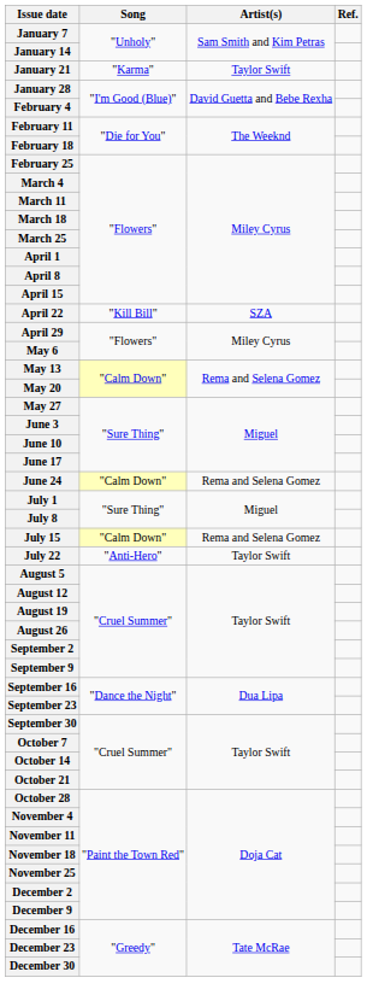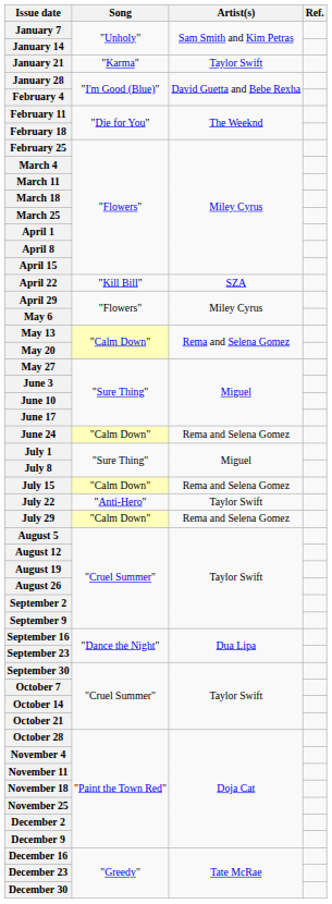 <table class="wikitable plainrowheaders" style="text-align: center;">
 <tr>
 <th>Issue date</th>
 <th>Song</th>
 <th>Artist(s)</th>
 <th>Ref.</th>
 </tr>
 <tr>
 <th scope="row">January 7</th>
 <td rowspan=2>"<a href='#'>Unholy</a>"</td>
 <td rowspan=2><a href='#'>Sam Smith</a> and <a href='#'>Kim Petras</a></td>
 <td></td>
 </tr>
 <tr>
 <th scope="row">January 14</th>
 <td></td>
 </tr>
 <tr>
 <th scope="row">January 21</th>
 <td>"<a href='#'>Karma</a>"</td>
 <td><a href='#'>Taylor Swift</a></td>
 <td></td>
 </tr>
 <tr>
 <th scope="row">January 28</th>
 <td rowspan=2>"<a href='#'>I'm Good (Blue)</a>"</td>
 <td rowspan=2><a href='#'>David Guetta</a> and <a href='#'>Bebe Rexha</a></td>
 <td></td>
 </tr>
 <tr>
 <th scope="row">February 4</th>
 <td></td>
 </tr>
 <tr>
 <th scope="row">February 11</th>
 <td rowspan=2>"<a href='#'>Die for You</a>"</td>
 <td rowspan=2><a href='#'>The Weeknd</a></td>
 <td></td>
 </tr>
 <tr>
 <th scope="row">February 18</th>
 <td></td>
 </tr>
 <tr>
 <th scope="row">February 25</th>
 <td rowspan=8>"<a href='#'>Flowers</a>"</td>
 <td rowspan=8><a href='#'>Miley Cyrus</a></td>
 <td></td>
 </tr>
 <tr>
 <th scope="row">March 4</th>
 <td></td>
 </tr>
 <tr>
 <th scope="row">March 11</th>
 <td></td>
 </tr>
 <tr>
 <th scope="row">March 18</th>
 <td></td>
 </tr>
 <tr>
 <th scope="row">March 25</th>
 <td></td>
 </tr>
 <tr>
 <th scope="row">April 1</th>
 <td></td>
 </tr>
 <tr>
 <th scope="row">April 8</th>
 <td></td>
 </tr>
 <tr>
 <th scope="row">April 15</th>
 <td></td>
 </tr>
 <tr>
 <th scope="row">April 22</th>
 <td>"<a href='#'>Kill Bill</a>"</td>
 <td><a href='#'>SZA</a></td>
 <td></td>
 </tr>
 <tr>
 <th scope="row">April 29</th>
 <td rowspan=2>"Flowers"</td>
 <td rowspan=2>Miley Cyrus</td>
 <td></td>
 </tr>
 <tr>
 <th scope="row">May 6</th>
 <td></td>
 </tr>
 <tr>
 <th scope="row">May 13</th>
 <td rowspan=2 style="background-color:#FFFFBB">"<a href='#'>Calm Down</a>" </td>
 <td rowspan=2><a href='#'>Rema</a> and <a href='#'>Selena Gomez</a></td>
 <td></td>
 </tr>
 <tr>
 <th scope="row">May 20</th>
 <td></td>
 </tr>
 <tr>
 <th scope="row">May 27</th>
 <td rowspan=4>"<a href='#'>Sure Thing</a>"</td>
 <td rowspan=4><a href='#'>Miguel</a></td>
 <td></td>
 </tr>
 <tr>
 <th scope="row">June 3</th>
 <td></td>
 </tr>
 <tr>
 <th scope="row">June 10</th>
 <td></td>
 </tr>
 <tr>
 <th scope="row">June 17</th>
 <td></td>
 </tr>
 <tr>
 <th scope="row">June 24</th>
 <td style="background-color:#FFFFBB">"Calm Down" </td>
 <td>Rema and Selena Gomez</td>
 <td></td>
 </tr>
 <tr>
 <th scope="row">July 1</th>
 <td rowspan=2>"Sure Thing"</td>
 <td rowspan=2>Miguel</td>
 <td></td>
 </tr>
 <tr>
 <th scope="row">July 8</th>
 <td></td>
 </tr>
 <tr>
 <th scope="row">July 15</th>
 <td style="background-color:#FFFFBB">"Calm Down" </td>
 <td>Rema and Selena Gomez</td>
 <td></td>
 </tr>
 <tr>
 <th scope="row">July 22</th>
 <td>"<a href='#'>Anti-Hero</a>"</td>
 <td>Taylor Swift</td>
 <td></td>
 </tr>
 <tr>
+<th scope="row">July 29</th>
+<td style="background-color:#FFFFBB">"Calm Down" </td>
+<td>Rema and Selena Gomez</td>
+<td></td>
+</tr>
+<tr>
 <th scope="row">August 5</th>
 <td rowspan=6>"<a href='#'>Cruel Summer</a>"</td>
 <td rowspan=6>Taylor Swift</td>
 <td></td>
 </tr>
 <tr>
 <th scope="row">August 12</th>
 <td></td>
 </tr>
 <tr>
 <th scope="row">August 19</th>
 <td></td>
 </tr>
 <tr>
 <th scope="row">August 26</th>
 <td></td>
 </tr>
 <tr>
 <th scope="row">September 2</th>
 <td></td>
 </tr>
 <tr>
 <th scope="row">September 9</th>
 <td></td>
 </tr>
 <tr>
 <th scope="row">September 16</th>
 <td rowspan=2>"<a href='#'>Dance the Night</a>"</td>
 <td rowspan=2><a href='#'>Dua Lipa</a></td>
 <td></td>
 </tr>
 <tr>
 <th scope="row">September 23</th>
 <td></td>
 </tr>
 <tr>
 <th scope="row">September 30</th>
 <td rowspan=4>"Cruel Summer"</td>
 <td rowspan=4>Taylor Swift</td>
 <td></td>
 </tr>
 <tr>
 <th scope="row">October 7</th>
 <td></td>
 </tr>
 <tr>
 <th scope="row">October 14</th>
 <td></td>
 </tr>
 <tr>
 <th scope="row">October 21</th>
 <td></td>
 </tr>
 <tr>
 <th scope="row">October 28</th>
 <td rowspan=7>"<a href='#'>Paint the Town Red</a>"</td>
 <td rowspan=7><a href='#'>Doja Cat</a></td>
 <td></td>
 </tr>
 <tr>
 <th scope="row">November 4</th>
 <td></td>
 </tr>
 <tr>
 <th scope="row">November 11</th>
 <td></td>
 </tr>
 <tr>
 <th scope="row">November 18</th>
 <td></td>
 </tr>
 <tr>
 <th scope="row">November 25</th>
 <td></td>
 </tr>
 <tr>
 <th scope="row">December 2</th>
 <td></td>
 </tr>
 <tr>
 <th scope="row">December 9</th>
 <td></td>
 </tr>
 <tr>
 <th scope="row">December 16</th>
 <td rowspan=3>"<a href='#'>Greedy</a>"</td>
 <td rowspan=3><a href='#'>Tate McRae</a></td>
 <td></td>
 </tr>
 <tr>
 <th scope="row">December 23</th>
 <td></td>
 </tr>
 <tr>
 <th scope="row">December 30</th>
 <td></td>
 </tr>
 </table>
